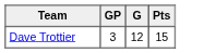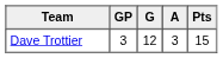 <table border=1 cellpadding=5 cellspacing=0>
 <tr>
 <th bgcolor="#efefef" width="120">Team</th>
 <th bgcolor="#efefef" width="20">GP</th>
 <th bgcolor="#efefef" width="20">G</th>
+<th bgcolor="#efefef" width="20">A</th>
 <th bgcolor="#efefef" width="20">Pts</th>
 </tr>
 <tr align=center>
 <td align=left> <a href='#'>Dave Trottier</a></td>
 <td>3</td>
 <td>12</td>
+<td>3</td>
 <td>15</td>
 </tr>
 </table>
